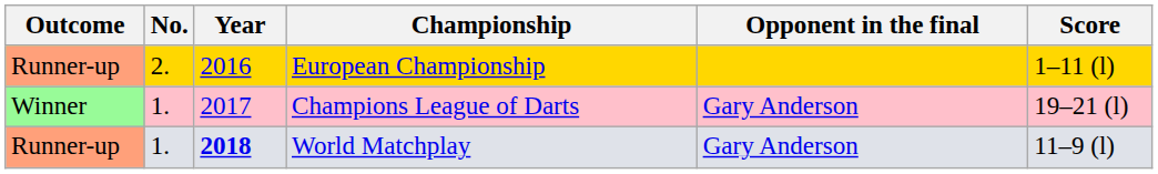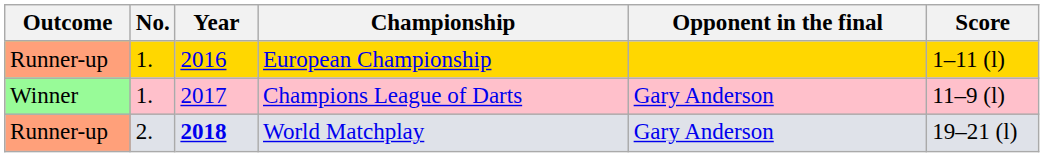 <table class="sortable wikitable">
 <tr>
 <th width="80">Outcome</th>
 <th width="20">No.</th>
 <th width="50">Year</th>
 <th style="width:250px;">Championship</th>
 <th style="width:200px;">Opponent in the final</th>
 <th width="70">Score</th>
 </tr>
 <tr style="background:gold;">
 <td style="background:#ffa07a;">Runner-up</td>
-<td>2.</td>
+<td>1.</td>
 <td><a href='#'>2016</a></td>
 <td><a href='#'>European Championship</a></td>
 <td> </td>
 <td>1–11 (l)</td>
 </tr>
 <tr style="background:pink;">
 <td style="background:#98FB98">Winner</td>
 <td>1.</td>
 <td><a href='#'>2017</a></td>
 <td><a href='#'>Champions League of Darts</a></td>
 <td> <a href='#'>Gary Anderson</a></td>
-<td>19–21 (l)</td>
+<td>11–9 (l)</td>
 </tr>
 <tr style="background:#dfe2e9;">
 <td style="background:#ffa07a;">Runner-up</td>
-<td>1.</td>
+<td>2.</td>
 <td><strong><a href='#'>2018</a></strong></td>
 <td><a href='#'>World Matchplay</a></td>
 <td> <a href='#'>Gary Anderson</a></td>
-<td>11–9 (l)</td>
+<td>19–21 (l)</td>
 </tr>
 </table>
